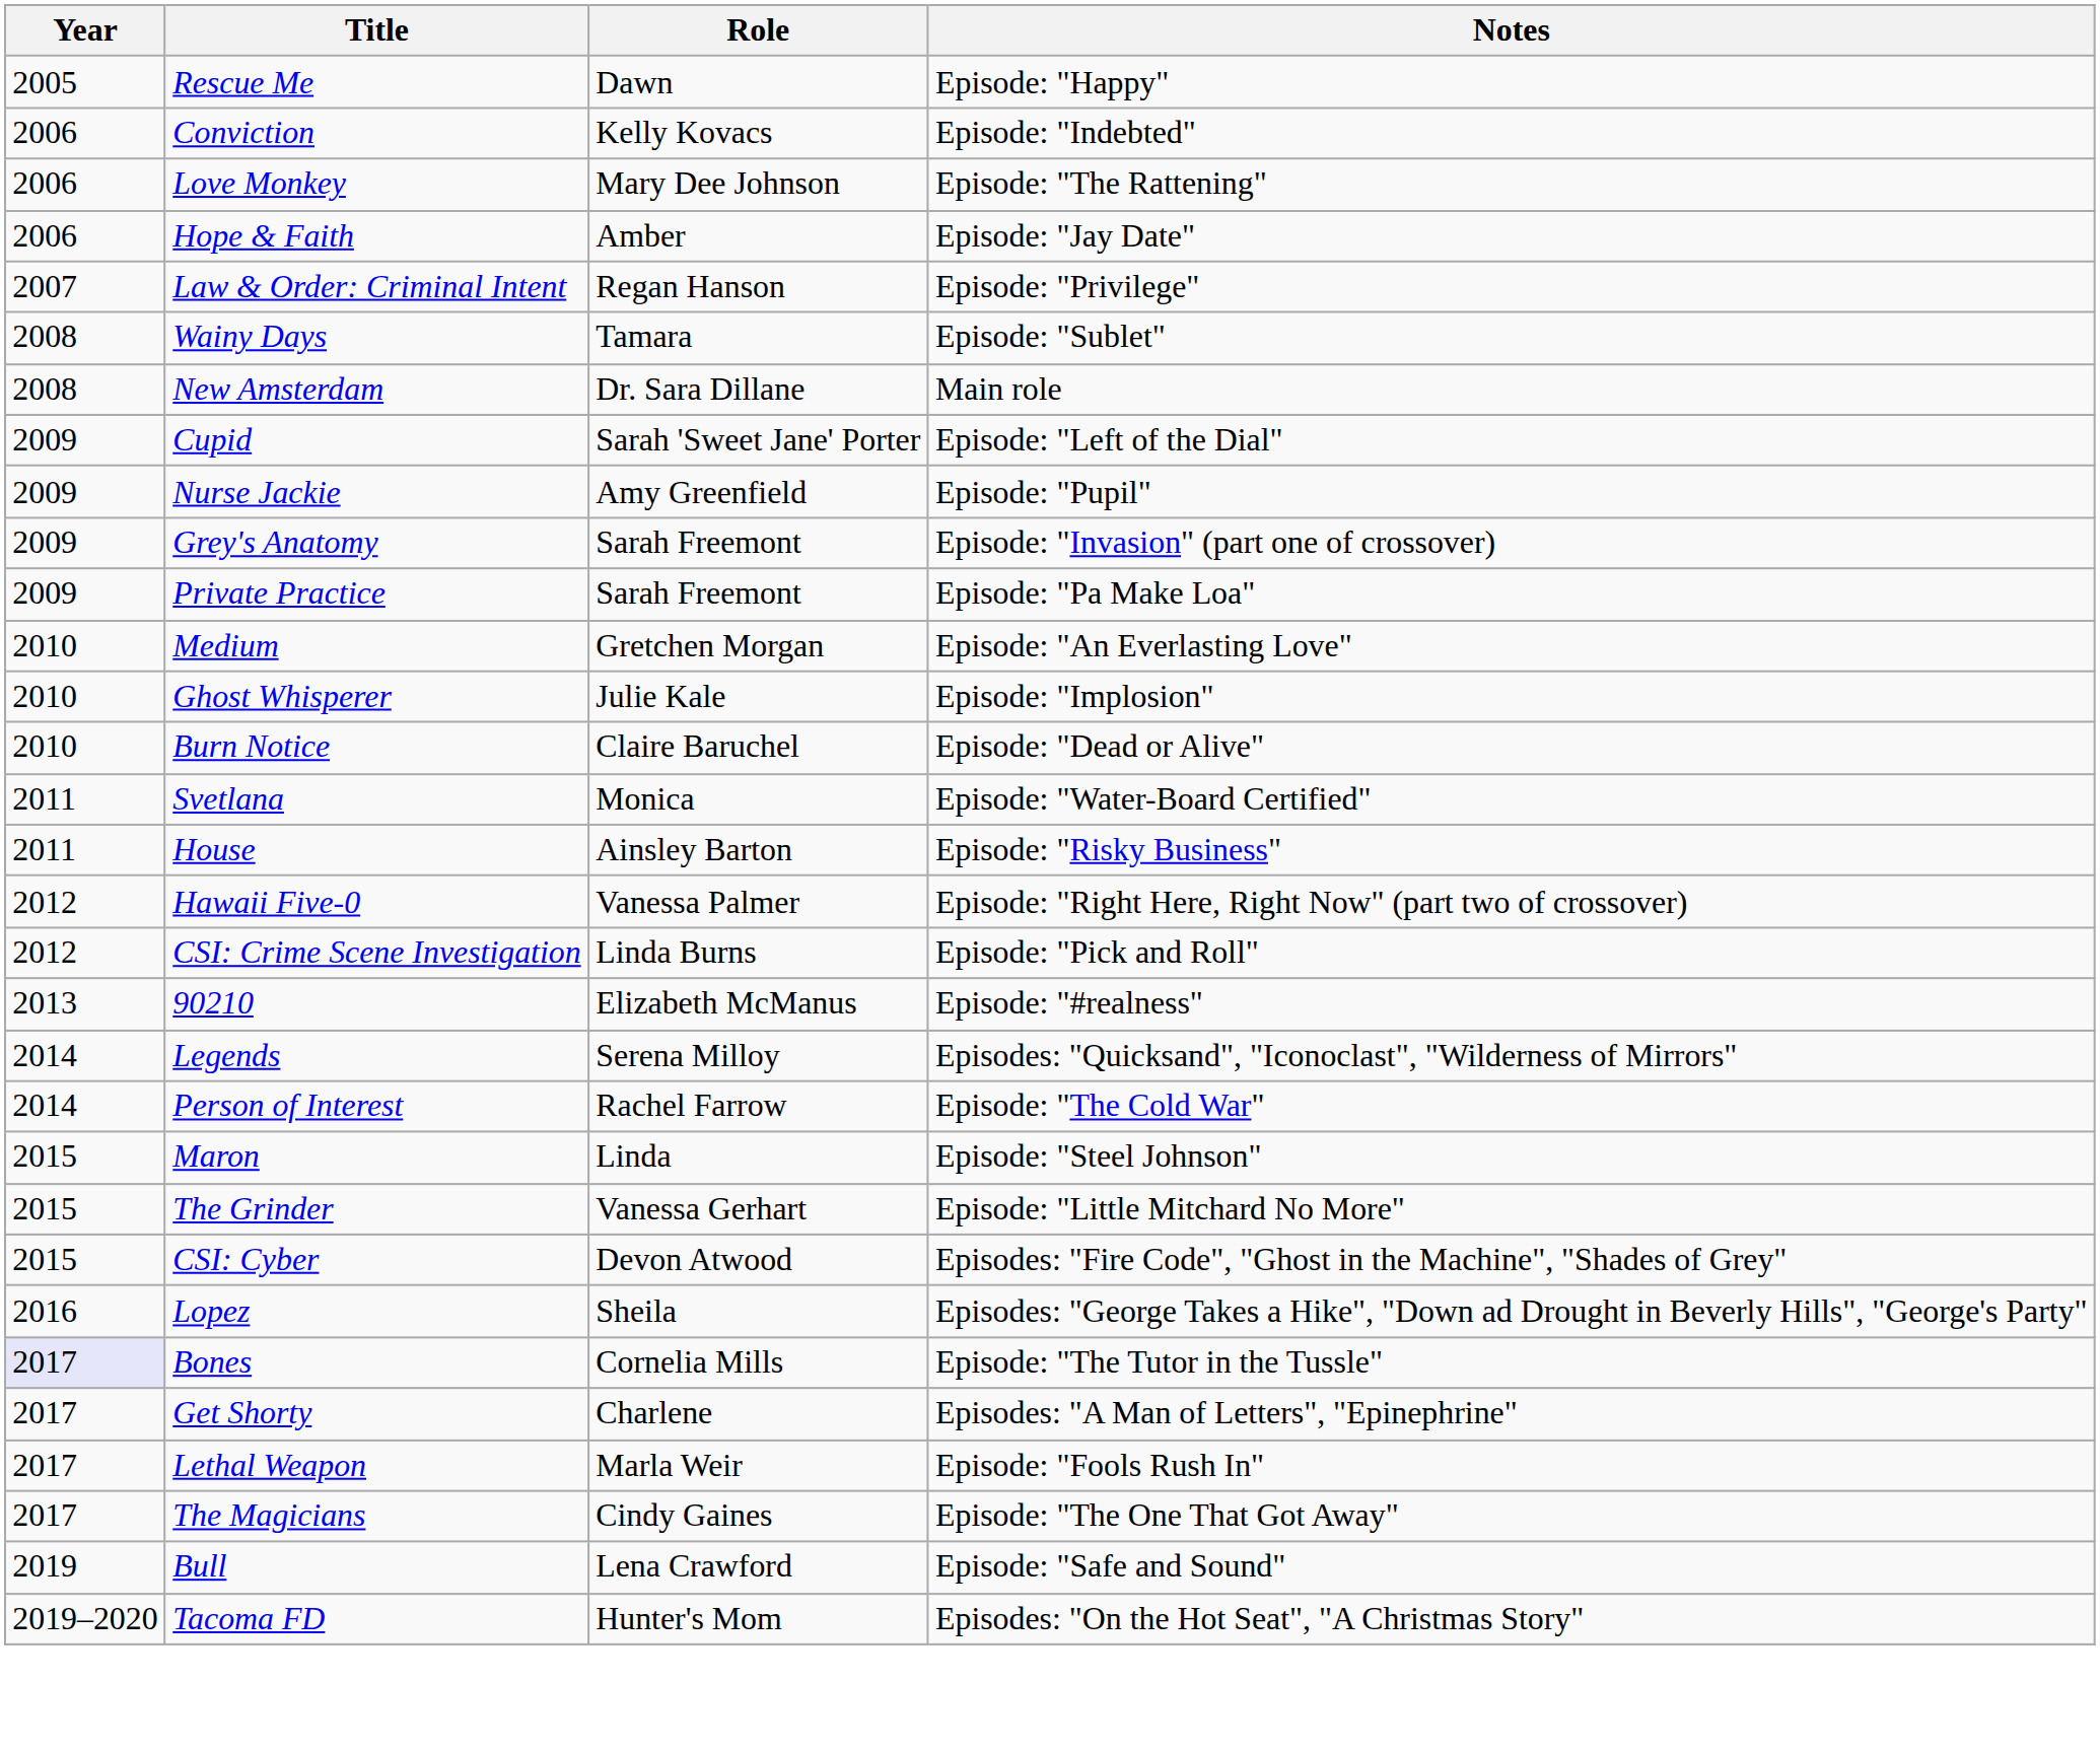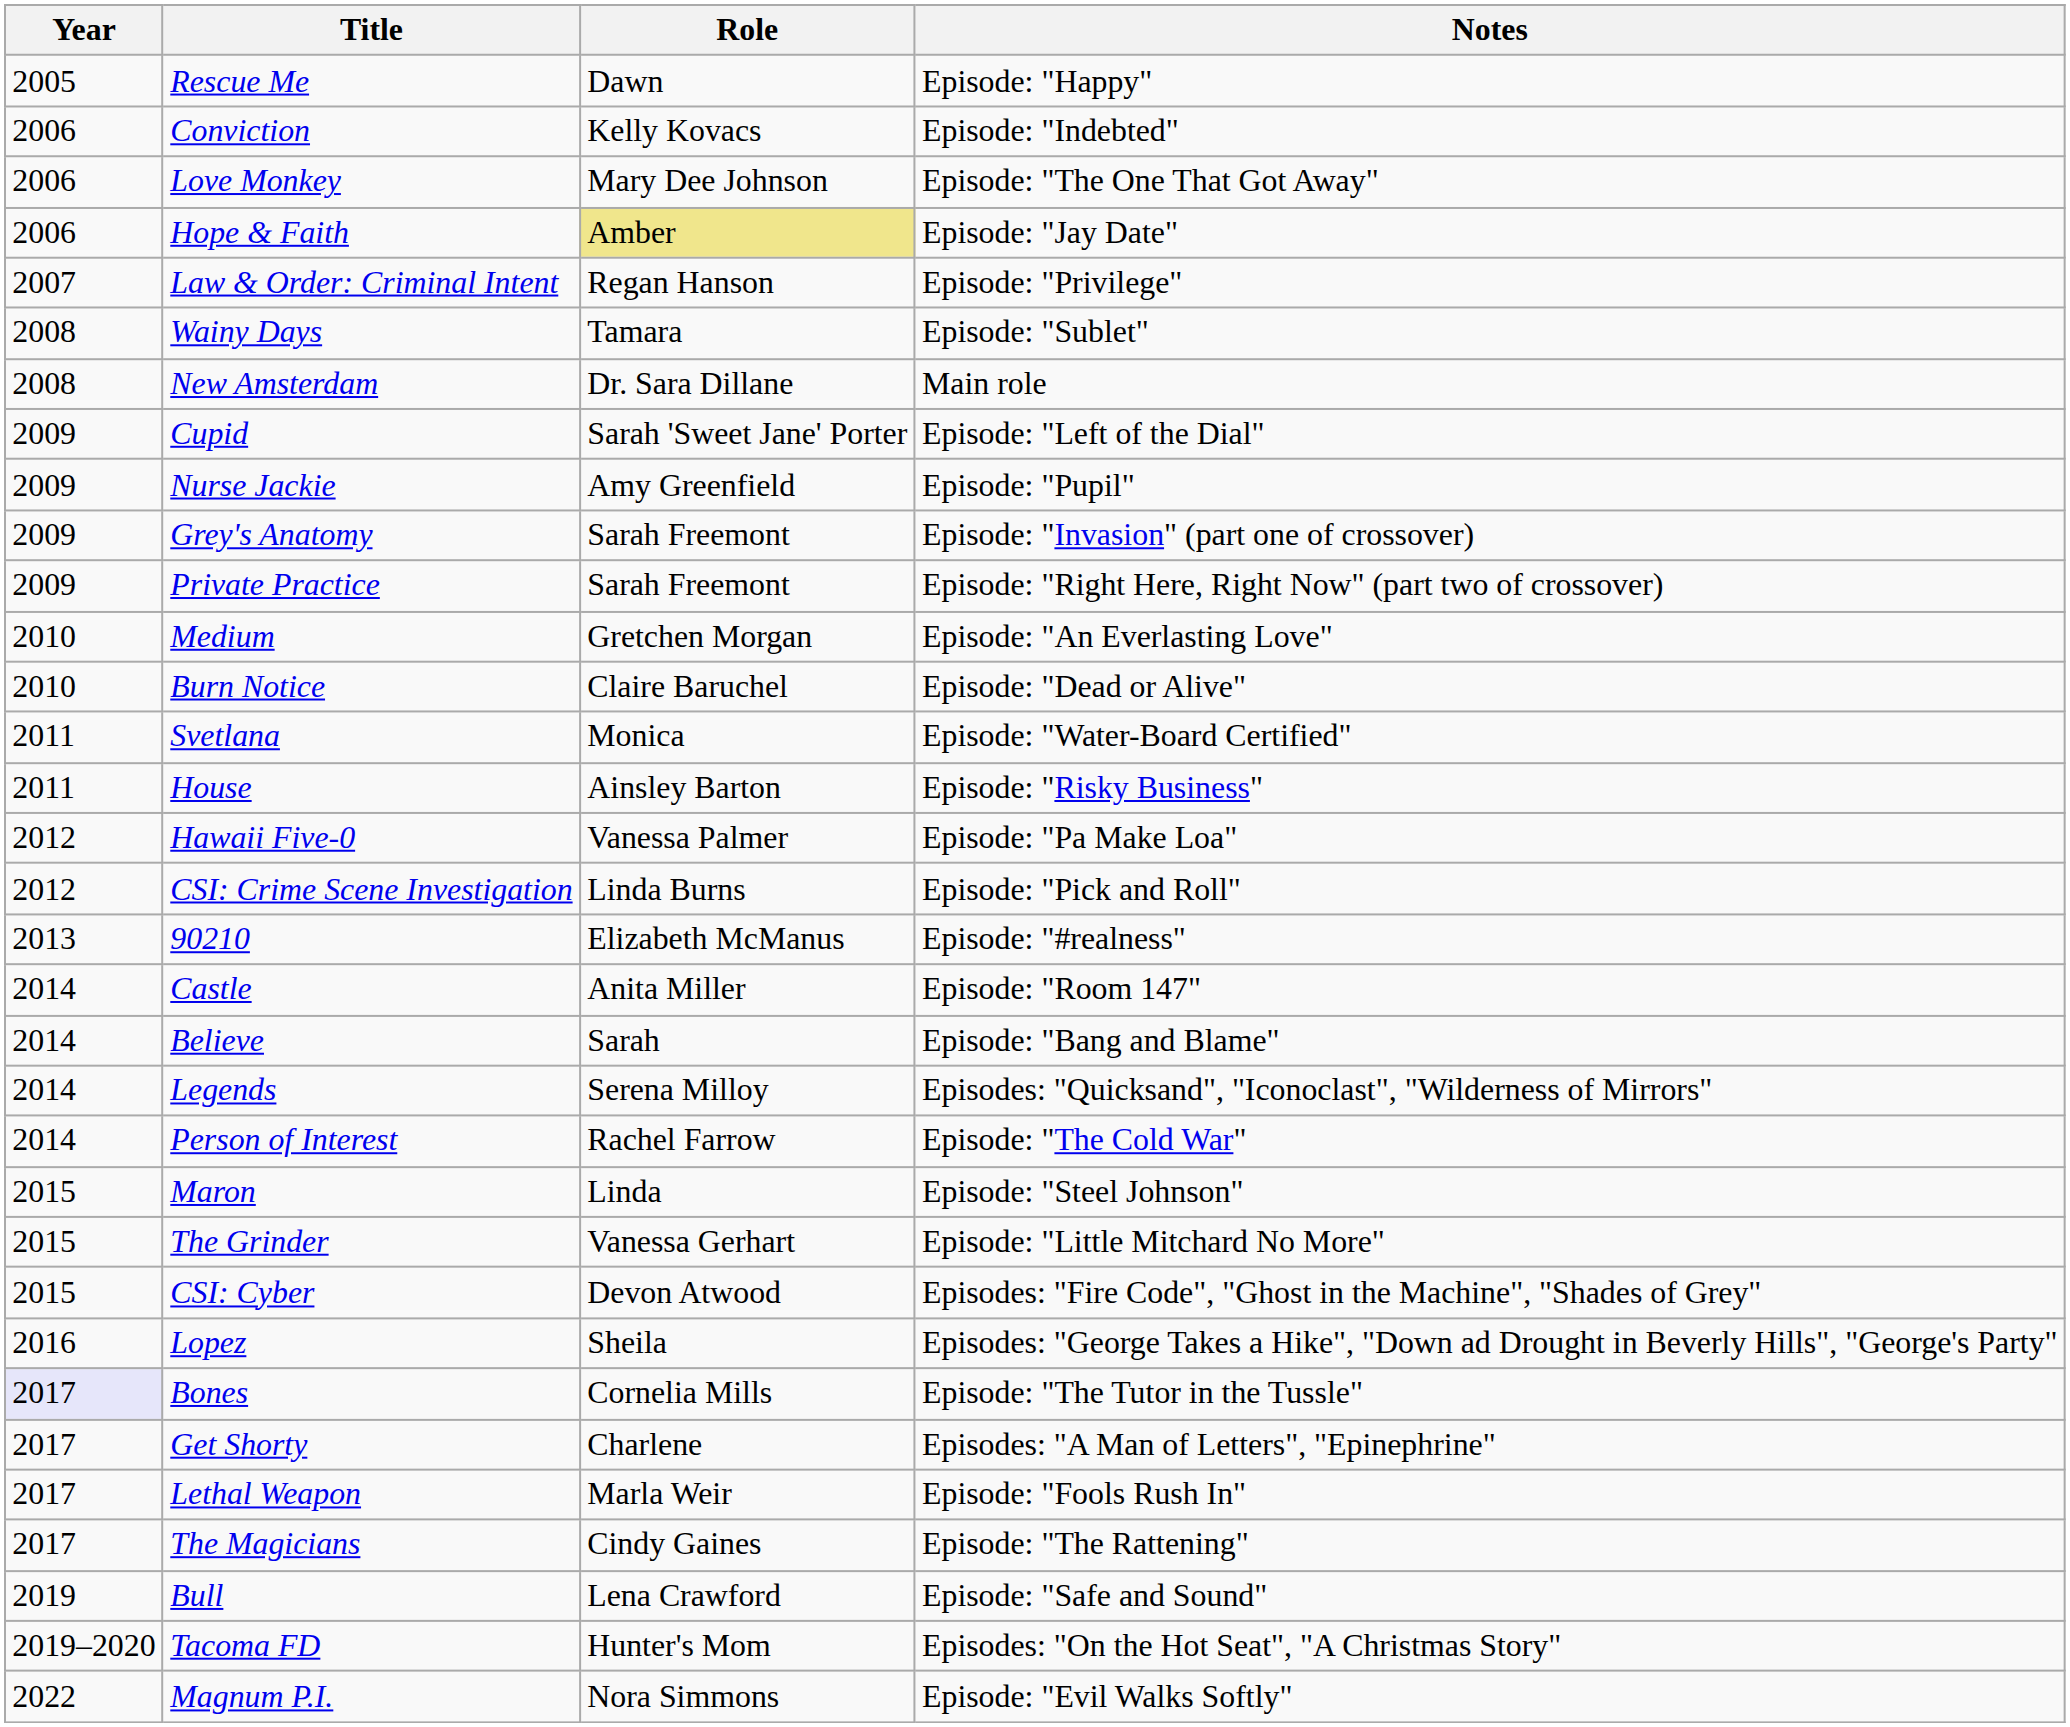 <table class="wikitable sortable">
 <tr>
 <th>Year</th>
 <th>Title</th>
 <th>Role</th>
 <th class="unsortable">Notes</th>
 </tr>
 <tr>
 <td>2005</td>
 <td><em><a href='#'>Rescue Me</a></em></td>
 <td>Dawn</td>
 <td>Episode: "Happy"</td>
 </tr>
 <tr>
 <td>2006</td>
 <td><em><a href='#'>Conviction</a></em></td>
 <td>Kelly Kovacs</td>
 <td>Episode: "Indebted"</td>
 </tr>
 <tr>
 <td>2006</td>
 <td><em><a href='#'>Love Monkey</a></em></td>
 <td>Mary Dee Johnson</td>
-<td>Episode: "The Rattening"</td>
+<td>Episode: "The One That Got Away"</td>
 </tr>
 <tr>
 <td>2006</td>
 <td><em><a href='#'>Hope & Faith</a></em></td>
-<td>Amber</td>
+<td style="background: khaki;">Amber</td>
 <td>Episode: "Jay Date"</td>
 </tr>
 <tr>
 <td>2007</td>
 <td><em><a href='#'>Law & Order: Criminal Intent</a></em></td>
 <td>Regan Hanson</td>
 <td>Episode: "Privilege"</td>
 </tr>
 <tr>
 <td>2008</td>
 <td><em><a href='#'>Wainy Days</a></em></td>
 <td>Tamara</td>
 <td>Episode: "Sublet"</td>
 </tr>
 <tr>
 <td>2008</td>
 <td><em><a href='#'>New Amsterdam</a></em></td>
 <td>Dr. Sara Dillane</td>
 <td>Main role</td>
 </tr>
 <tr>
 <td>2009</td>
 <td><em><a href='#'>Cupid</a></em></td>
 <td>Sarah 'Sweet Jane' Porter</td>
 <td>Episode: "Left of the Dial"</td>
 </tr>
 <tr>
 <td>2009</td>
 <td><em><a href='#'>Nurse Jackie</a></em></td>
 <td>Amy Greenfield</td>
 <td>Episode: "Pupil"</td>
 </tr>
 <tr>
 <td>2009</td>
 <td><em><a href='#'>Grey's Anatomy</a></em></td>
 <td>Sarah Freemont</td>
 <td>Episode: "<a href='#'>Invasion</a>" (part one of crossover)</td>
 </tr>
 <tr>
 <td>2009</td>
 <td><em><a href='#'>Private Practice</a></em></td>
 <td>Sarah Freemont</td>
-<td>Episode: "Pa Make Loa"</td>
+<td>Episode: "Right Here, Right Now" (part two of crossover)</td>
 </tr>
 <tr>
 <td>2010</td>
 <td><em><a href='#'>Medium</a></em></td>
 <td>Gretchen Morgan</td>
 <td>Episode: "An Everlasting Love"</td>
-</tr>
-<tr>
-<td>2010</td>
-<td><em><a href='#'>Ghost Whisperer</a></em></td>
-<td>Julie Kale</td>
-<td>Episode: "Implosion"</td>
 </tr>
 <tr>
 <td>2010</td>
 <td><em><a href='#'>Burn Notice</a></em></td>
 <td>Claire Baruchel</td>
 <td>Episode: "Dead or Alive"</td>
 </tr>
 <tr>
 <td>2011</td>
 <td><em><a href='#'>Svetlana</a></em></td>
 <td>Monica</td>
 <td>Episode: "Water-Board Certified"</td>
 </tr>
 <tr>
 <td>2011</td>
 <td><em><a href='#'>House</a></em></td>
 <td>Ainsley Barton</td>
 <td>Episode: "<a href='#'>Risky Business</a>"</td>
 </tr>
 <tr>
 <td>2012</td>
 <td><em><a href='#'>Hawaii Five-0</a></em></td>
 <td>Vanessa Palmer</td>
-<td>Episode: "Right Here, Right Now" (part two of crossover)</td>
+<td>Episode: "Pa Make Loa"</td>
 </tr>
 <tr>
 <td>2012</td>
 <td><em><a href='#'>CSI: Crime Scene Investigation</a></em></td>
 <td>Linda Burns</td>
 <td>Episode: "Pick and Roll"</td>
 </tr>
 <tr>
 <td>2013</td>
 <td><em><a href='#'>90210</a></em></td>
 <td>Elizabeth McManus</td>
 <td>Episode: "#realness"</td>
+</tr>
+<tr>
+<td>2014</td>
+<td><em><a href='#'>Castle</a></em></td>
+<td>Anita Miller</td>
+<td>Episode: "Room 147"</td>
+</tr>
+<tr>
+<td>2014</td>
+<td><em><a href='#'>Believe</a></em></td>
+<td>Sarah</td>
+<td>Episode: "Bang and Blame"</td>
 </tr>
 <tr>
 <td>2014</td>
 <td><em><a href='#'>Legends</a></em></td>
 <td>Serena Milloy</td>
 <td>Episodes: "Quicksand", "Iconoclast", "Wilderness of Mirrors"</td>
 </tr>
 <tr>
 <td>2014</td>
 <td><em><a href='#'>Person of Interest</a></em></td>
 <td>Rachel Farrow</td>
 <td>Episode: "<a href='#'>The Cold War</a>"</td>
 </tr>
 <tr>
 <td>2015</td>
 <td><em><a href='#'>Maron</a></em></td>
 <td>Linda</td>
 <td>Episode: "Steel Johnson"</td>
 </tr>
 <tr>
 <td>2015</td>
 <td><em><a href='#'>The Grinder</a></em></td>
 <td>Vanessa Gerhart</td>
 <td>Episode: "Little Mitchard No More"</td>
 </tr>
 <tr>
 <td>2015</td>
 <td><em><a href='#'>CSI: Cyber</a></em></td>
 <td>Devon Atwood</td>
 <td>Episodes: "Fire Code", "Ghost in the Machine", "Shades of Grey"</td>
 </tr>
 <tr>
 <td>2016</td>
 <td><em><a href='#'>Lopez</a></em></td>
 <td>Sheila</td>
 <td>Episodes: "George Takes a Hike", "Down ad Drought in Beverly Hills", "George's Party"</td>
 </tr>
 <tr>
 <td style="background: lavender;">2017</td>
 <td><em><a href='#'>Bones</a></em></td>
 <td>Cornelia Mills</td>
 <td>Episode: "The Tutor in the Tussle"</td>
 </tr>
 <tr>
 <td>2017</td>
 <td><em><a href='#'>Get Shorty</a></em></td>
 <td>Charlene</td>
 <td>Episodes: "A Man of Letters", "Epinephrine"</td>
 </tr>
 <tr>
 <td>2017</td>
 <td><em><a href='#'>Lethal Weapon</a></em></td>
 <td>Marla Weir</td>
 <td>Episode: "Fools Rush In"</td>
 </tr>
 <tr>
 <td>2017</td>
 <td><em><a href='#'>The Magicians</a></em></td>
 <td>Cindy Gaines</td>
-<td>Episode: "The One That Got Away"</td>
+<td>Episode: "The Rattening"</td>
 </tr>
 <tr>
 <td>2019</td>
 <td><em><a href='#'>Bull</a></em></td>
 <td>Lena Crawford</td>
 <td>Episode: "Safe and Sound"</td>
 </tr>
 <tr>
 <td>2019–2020</td>
 <td><em><a href='#'>Tacoma FD</a></em></td>
 <td>Hunter's Mom</td>
 <td>Episodes: "On the Hot Seat", "A Christmas Story"</td>
 </tr>
+<tr>
+<td>2022</td>
+<td><em><a href='#'>Magnum P.I.</a></em></td>
+<td>Nora Simmons</td>
+<td>Episode: "Evil Walks Softly"</td>
+</tr>
 </table>
